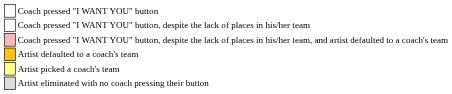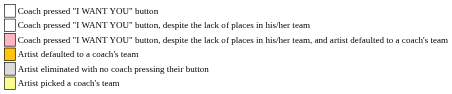 <table class="toccolours" style="font-size: 90%; white-space: nowrap;">
 <tr>
 <td style="background-color:white; border: 1px solid black;"> <strong></strong> </td>
 <td>Coach pressed "I WANT YOU" button</td>
 </tr>
 <tr>
 <td style="background-color:white; border: 1px solid black;"> <strong></strong> </td>
 <td style="padding-right: 8px">Coach pressed "I WANT YOU" button, despite the lack of places in his/her team</td>
 </tr>
 <tr>
 <td style="background-color:lightpink; border: 1px solid black;">    </td>
 <td style="padding-right: 8px">Coach pressed "I WANT YOU" button, despite the lack of places in his/her team, and artist defaulted to a coach's team</td>
 </tr>
 <tr>
 <td style="background-color:#FFC40C; border: 1px solid black">    </td>
 <td>Artist defaulted to a coach's team</td>
 </tr>
 <tr>
+<td style="background-color:#DCDCDC; border: 1px solid black">    </td>
+<td>Artist eliminated with no coach pressing their button</td>
+</tr>
+<tr>
 <td style="background-color:#fdfc8f; border: 1px solid black;">    </td>
 <td style="padding-right: 8px">Artist picked a coach's team</td>
 </tr>
 <tr>
-<td style="background-color:#DCDCDC; border: 1px solid black">    </td>
-<td>Artist eliminated with no coach pressing their button</td>
-</tr>
-<tr>
 </tr>
 </table>
